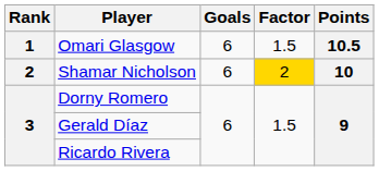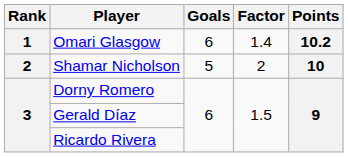 <table class="wikitable" style="text-align:center">
 <tr>
 <th>Rank</th>
 <th>Player</th>
 <th>Goals</th>
 <th>Factor</th>
 <th>Points</th>
 </tr>
 <tr>
 <th>1</th>
 <td align="left"> <a href='#'>Omari Glasgow</a></td>
 <td>6</td>
-<td>1.5</td>
-<th>10.5</th>
+<td>1.4</td>
+<th>10.2</th>
 </tr>
 <tr>
 <th>2</th>
 <td align="left"> <a href='#'>Shamar Nicholson</a></td>
-<td>6</td>
-<td style="background: gold;">2</td>
+<td>5</td>
+<td>2</td>
 <th>10</th>
 </tr>
 <tr>
 <th rowspan="3">3</th>
 <td align="left"> <a href='#'>Dorny Romero</a></td>
 <td rowspan="3">6</td>
 <td rowspan="3">1.5</td>
 <th rowspan="3">9</th>
 </tr>
 <tr>
 <td align="left"> <a href='#'>Gerald Díaz</a></td>
 </tr>
 <tr>
 <td align="left"> <a href='#'>Ricardo Rivera</a></td>
 </tr>
 </table>
